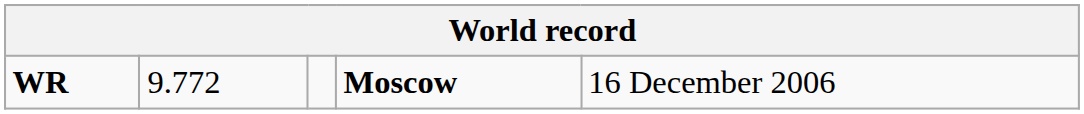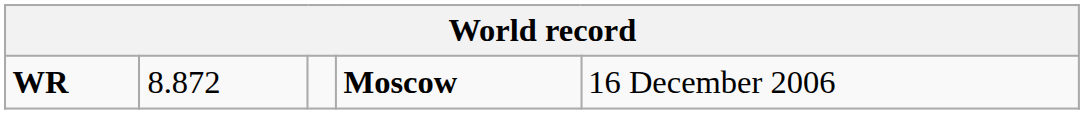 <table class="wikitable" width=60%>
 <tr>
 <th colspan=5>World record</th>
 </tr>
 <tr>
 <td><strong>WR</strong></td>
-<td>9.772</td>
+<td>8.872</td>
 <td></td>
 <td><strong>Moscow </strong></td>
 <td>16 December 2006</td>
 </tr>
 </table>
